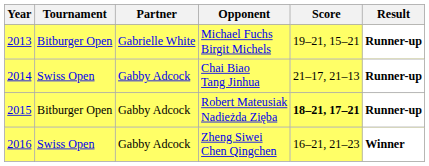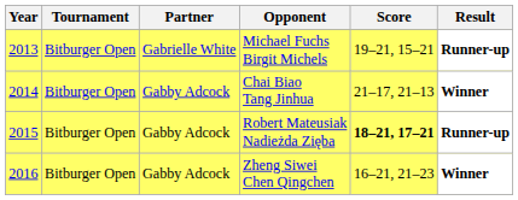 <table class="sortable wikitable" style="font-size: 90%;">
 <tr>
 <th>Year</th>
 <th>Tournament</th>
 <th>Partner</th>
 <th>Opponent</th>
 <th>Score</th>
 <th>Result</th>
 </tr>
 <tr style="background:#FFFF67">
 <td align="center"><a href='#'>2013</a></td>
 <td align="left"><a href='#'>Bitburger Open</a></td>
 <td align="left"> <a href='#'>Gabrielle White</a></td>
 <td align="left"> <a href='#'>Michael Fuchs</a> <br>  <a href='#'>Birgit Michels</a></td>
 <td align="left">19–21, 15–21</td>
 <td style="text-align:left; background:white"> <strong>Runner-up</strong></td>
 </tr>
 <tr style="background:#FFFF67">
 <td align="center"><a href='#'>2014</a></td>
-<td align="left"><a href='#'>Swiss Open</a></td>
+<td align="left"><a href='#'>Bitburger Open</a></td>
 <td align="left"> <a href='#'>Gabby Adcock</a></td>
 <td align="left"> <a href='#'>Chai Biao</a> <br>  <a href='#'>Tang Jinhua</a></td>
 <td align="left">21–17, 21–13</td>
-<td style="text-align:left; background:white"> <strong>Runner-up</strong></td>
+<td style="text-align:left; background:white"> <strong>Winner</strong></td>
 </tr>
 <tr style="background:#FFFF67">
 <td align="center"><a href='#'>2015</a></td>
 <td align="left">Bitburger Open</td>
 <td align="left"> Gabby Adcock</td>
 <td align="left"> <a href='#'>Robert Mateusiak</a> <br>  <a href='#'>Nadieżda Zięba</a></td>
 <td align="left"><strong>18–21, 17–21</strong></td>
 <td style="text-align:left; background:white"> <strong>Runner-up</strong></td>
 </tr>
 <tr style="background:#FFFF67">
 <td align="center"><a href='#'>2016</a></td>
-<td align="left"><a href='#'>Swiss Open</a></td>
+<td align="left">Bitburger Open</td>
 <td align="left"> Gabby Adcock</td>
 <td align="left"> <a href='#'>Zheng Siwei</a> <br>  <a href='#'>Chen Qingchen</a></td>
 <td align="left">16–21, 21–23</td>
 <td style="text-align:left; background:white"> <strong>Winner</strong></td>
 </tr>
 </table>
